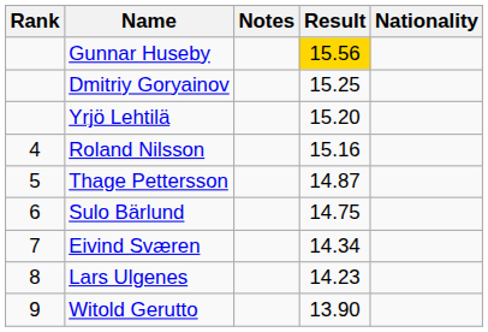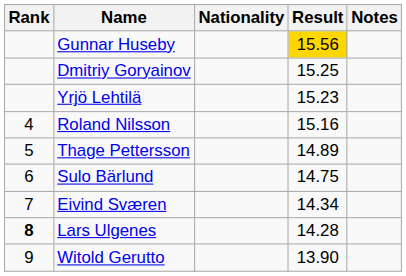 <table class="wikitable sortable" style="text-align:center">
 <tr>
 <th>Rank</th>
 <th>Name</th>
+<th>Nationality</th>
+<th>Result</th>
 <th>Notes</th>
-<th>Result</th>
-<th>Nationality</th>
 </tr>
 <tr>
 <td></td>
 <td align=left><a href='#'>Gunnar Huseby</a></td>
+<td align=left></td>
+<td style="background: gold;">15.56</td>
 <td></td>
-<td style="background: gold;">15.56</td>
-<td align=left></td>
 </tr>
 <tr>
 <td></td>
 <td align=left><a href='#'>Dmitriy Goryainov</a></td>
+<td align=left></td>
+<td>15.25</td>
 <td></td>
-<td>15.25</td>
-<td align=left></td>
 </tr>
 <tr>
 <td></td>
 <td align=left><a href='#'>Yrjö Lehtilä</a></td>
+<td align=left></td>
+<td>15.23</td>
 <td></td>
-<td>15.20</td>
-<td align=left></td>
 </tr>
 <tr>
 <td>4</td>
 <td align=left><a href='#'>Roland Nilsson</a></td>
+<td align=left></td>
+<td>15.16</td>
 <td></td>
-<td>15.16</td>
-<td align=left></td>
 </tr>
 <tr>
 <td>5</td>
 <td align=left><a href='#'>Thage Pettersson</a></td>
+<td align=left></td>
+<td>14.89</td>
 <td></td>
-<td>14.87</td>
-<td align=left></td>
 </tr>
 <tr>
 <td>6</td>
 <td align=left><a href='#'>Sulo Bärlund</a></td>
+<td align=left></td>
+<td>14.75</td>
 <td></td>
-<td>14.75</td>
-<td align=left></td>
 </tr>
 <tr>
 <td>7</td>
 <td align=left><a href='#'>Eivind Sværen</a></td>
+<td align=left></td>
+<td>14.34</td>
 <td></td>
-<td>14.34</td>
-<td align=left></td>
 </tr>
 <tr>
-<td>8</td>
+<td><strong>8</strong></td>
 <td align=left><a href='#'>Lars Ulgenes</a></td>
+<td align=left></td>
+<td>14.28</td>
 <td></td>
-<td>14.23</td>
-<td align=left></td>
 </tr>
 <tr>
 <td>9</td>
 <td align=left><a href='#'>Witold Gerutto</a></td>
+<td align=left></td>
+<td>13.90</td>
 <td></td>
-<td>13.90</td>
-<td align=left></td>
 </tr>
 </table>
